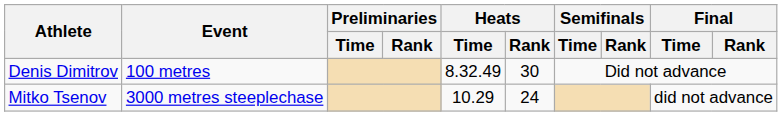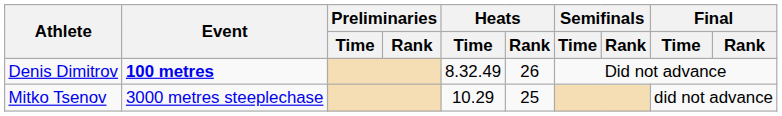 <table class=wikitable style="font-size:90%;">
 <tr>
 <th rowspan="2">Athlete</th>
 <th rowspan="2">Event</th>
 <th colspan="2">Preliminaries</th>
 <th colspan="2">Heats</th>
 <th colspan="2">Semifinals</th>
 <th colspan="2">Final</th>
 </tr>
 <tr>
 <th>Time</th>
 <th>Rank</th>
 <th>Time</th>
 <th>Rank</th>
 <th>Time</th>
 <th>Rank</th>
 <th>Time</th>
 <th>Rank</th>
 </tr>
 <tr style="border-top: single;">
 <td><a href='#'>Denis Dimitrov</a></td>
-<td><a href='#'>100 metres</a></td>
+<td><strong><a href='#'>100 metres</a></strong></td>
 <td colspan= 2 bgcolor="wheat"></td>
 <td align=center>8.32.49</td>
-<td align=center>30</td>
+<td align=center>26</td>
 <td align=center colspan=4>Did not advance</td>
 </tr>
 <tr style="border-top: single;">
 <td><a href='#'>Mitko Tsenov</a></td>
 <td><a href='#'>3000 metres steeplechase</a></td>
 <td colspan= 2 bgcolor="wheat"></td>
 <td align=center>10.29</td>
-<td align=center>24</td>
+<td align=center>25</td>
 <td colspan= 2 bgcolor="wheat"></td>
 <td colspan=2>did not advance</td>
 </tr>
 </table>
